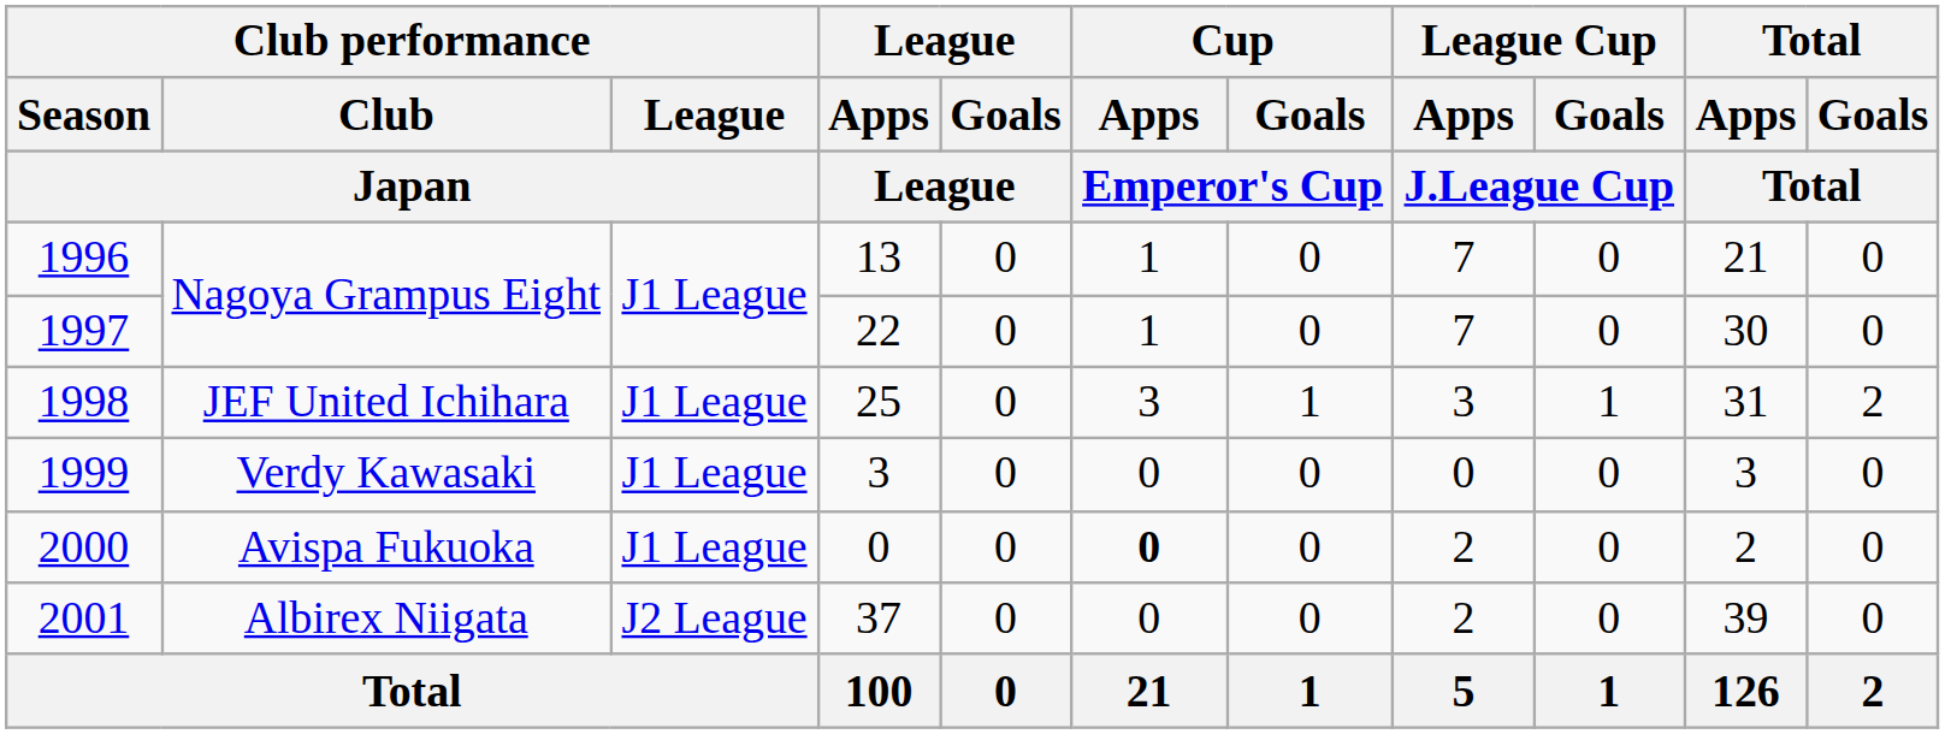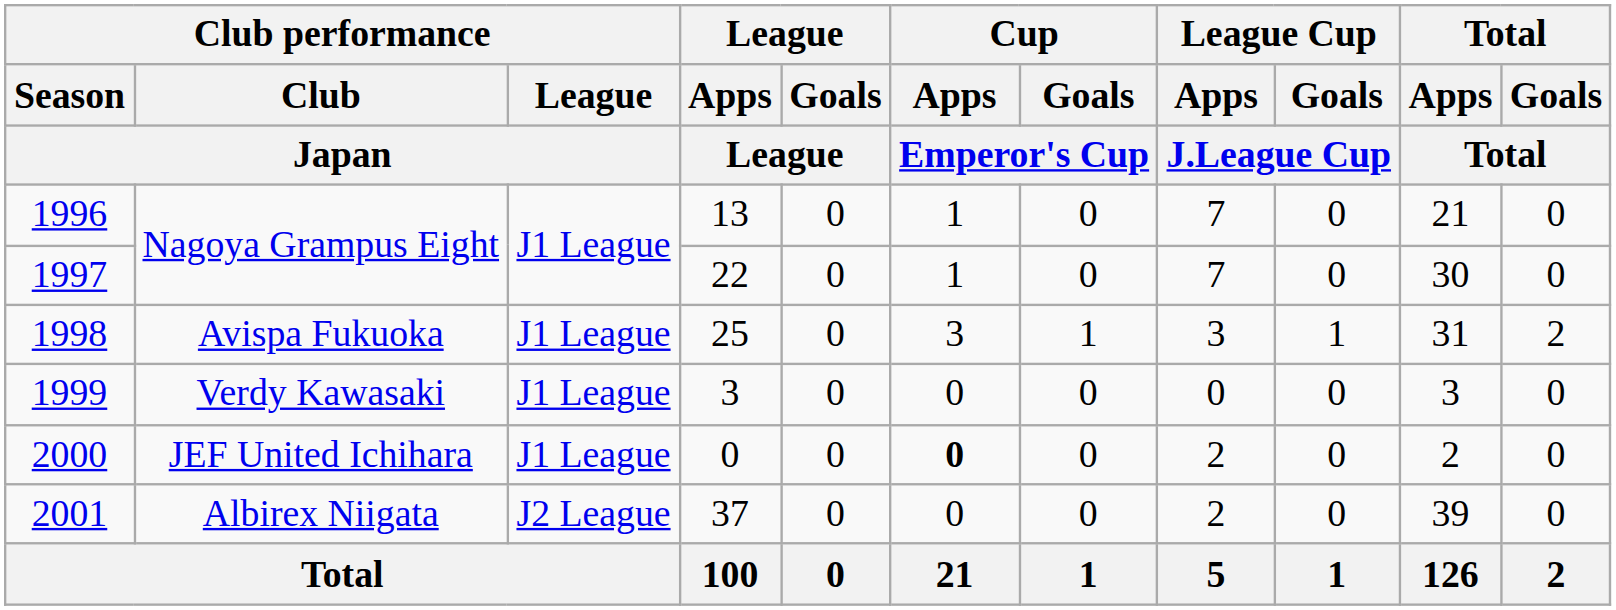 <table class="wikitable" style="text-align:center;">
 <tr>
 <th colspan=3>Club performance</th>
 <th colspan=2>League</th>
 <th colspan=2>Cup</th>
 <th colspan=2>League Cup</th>
 <th colspan=2>Total</th>
 </tr>
 <tr>
 <th>Season</th>
 <th>Club</th>
 <th>League</th>
 <th>Apps</th>
 <th>Goals</th>
 <th>Apps</th>
 <th>Goals</th>
 <th>Apps</th>
 <th>Goals</th>
 <th>Apps</th>
 <th>Goals</th>
 </tr>
 <tr>
 <th colspan=3>Japan</th>
 <th colspan=2>League</th>
 <th colspan=2><a href='#'>Emperor's Cup</a></th>
 <th colspan=2><a href='#'>J.League Cup</a></th>
 <th colspan=2>Total</th>
 </tr>
 <tr>
 <td><a href='#'>1996</a></td>
 <td rowspan=2><a href='#'>Nagoya Grampus Eight</a></td>
 <td rowspan=2><a href='#'>J1 League</a></td>
 <td>13</td>
 <td>0</td>
 <td>1</td>
 <td>0</td>
 <td>7</td>
 <td>0</td>
 <td>21</td>
 <td>0</td>
 </tr>
 <tr>
 <td><a href='#'>1997</a></td>
 <td>22</td>
 <td>0</td>
 <td>1</td>
 <td>0</td>
 <td>7</td>
 <td>0</td>
 <td>30</td>
 <td>0</td>
 </tr>
 <tr>
 <td><a href='#'>1998</a></td>
-<td><a href='#'>JEF United Ichihara</a></td>
+<td><a href='#'>Avispa Fukuoka</a></td>
 <td><a href='#'>J1 League</a></td>
 <td>25</td>
 <td>0</td>
 <td>3</td>
 <td>1</td>
 <td>3</td>
 <td>1</td>
 <td>31</td>
 <td>2</td>
 </tr>
 <tr>
 <td><a href='#'>1999</a></td>
 <td><a href='#'>Verdy Kawasaki</a></td>
 <td><a href='#'>J1 League</a></td>
 <td>3</td>
 <td>0</td>
 <td>0</td>
 <td>0</td>
 <td>0</td>
 <td>0</td>
 <td>3</td>
 <td>0</td>
 </tr>
 <tr>
 <td><a href='#'>2000</a></td>
-<td><a href='#'>Avispa Fukuoka</a></td>
+<td><a href='#'>JEF United Ichihara</a></td>
 <td><a href='#'>J1 League</a></td>
 <td>0</td>
 <td>0</td>
 <td><strong>0</strong></td>
 <td>0</td>
 <td>2</td>
 <td>0</td>
 <td>2</td>
 <td>0</td>
 </tr>
 <tr>
 <td><a href='#'>2001</a></td>
 <td><a href='#'>Albirex Niigata</a></td>
 <td><a href='#'>J2 League</a></td>
 <td>37</td>
 <td>0</td>
 <td>0</td>
 <td>0</td>
 <td>2</td>
 <td>0</td>
 <td>39</td>
 <td>0</td>
 </tr>
 <tr>
 <th colspan=3>Total</th>
 <th>100</th>
 <th>0</th>
 <th>21</th>
 <th>1</th>
 <th>5</th>
 <th>1</th>
 <th>126</th>
 <th>2</th>
 </tr>
 </table>
